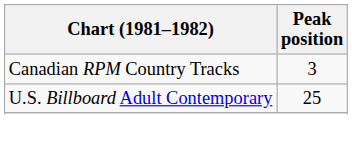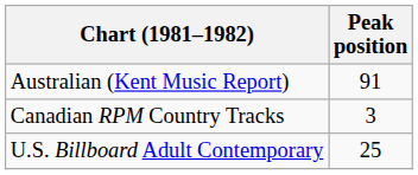 <table class="wikitable sortable">
 <tr>
 <th>Chart (1981–1982)</th>
 <th>Peak<br>position</th>
+</tr>
+<tr>
+<td>Australian (<a href='#'>Kent Music Report</a>)</td>
+<td align="center">91</td>
 </tr>
 <tr>
 <td>Canadian <em>RPM</em> Country Tracks</td>
 <td align="center">3</td>
 </tr>
 <tr>
 <td align="left">U.S. <em>Billboard</em> <a href='#'>Adult Contemporary</a></td>
 <td align="center">25</td>
 </tr>
 <tr>
 </tr>
 <tr>
 </tr>
 </table>
